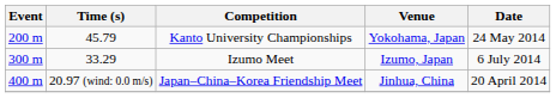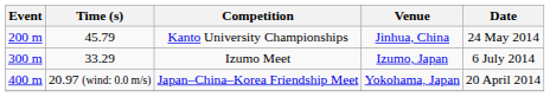 <table class="wikitable" style=text-align:center>
 <tr>
 <th>Event</th>
 <th>Time (s)</th>
 <th>Competition</th>
 <th>Venue</th>
 <th>Date</th>
 </tr>
 <tr>
 <td><a href='#'>200&nbsp;m</a></td>
 <td>45.79</td>
 <td><a href='#'>Kanto</a> University Championships</td>
-<td><a href='#'>Yokohama, Japan</a></td>
+<td><a href='#'>Jinhua, China</a></td>
 <td>24 May 2014</td>
 </tr>
 <tr>
 <td><a href='#'>300&nbsp;m</a></td>
 <td>33.29</td>
 <td>Izumo Meet</td>
 <td><a href='#'>Izumo, Japan</a></td>
 <td>6 July 2014</td>
 </tr>
 <tr>
 <td><a href='#'>400&nbsp;m</a></td>
 <td>20.97 <small>(wind: 0.0 m/s)</small></td>
 <td><a href='#'>Japan–China–Korea Friendship Meet</a></td>
-<td><a href='#'>Jinhua, China</a></td>
+<td><a href='#'>Yokohama, Japan</a></td>
 <td>20 April 2014</td>
 </tr>
 <tr>
 </tr>
 </table>
